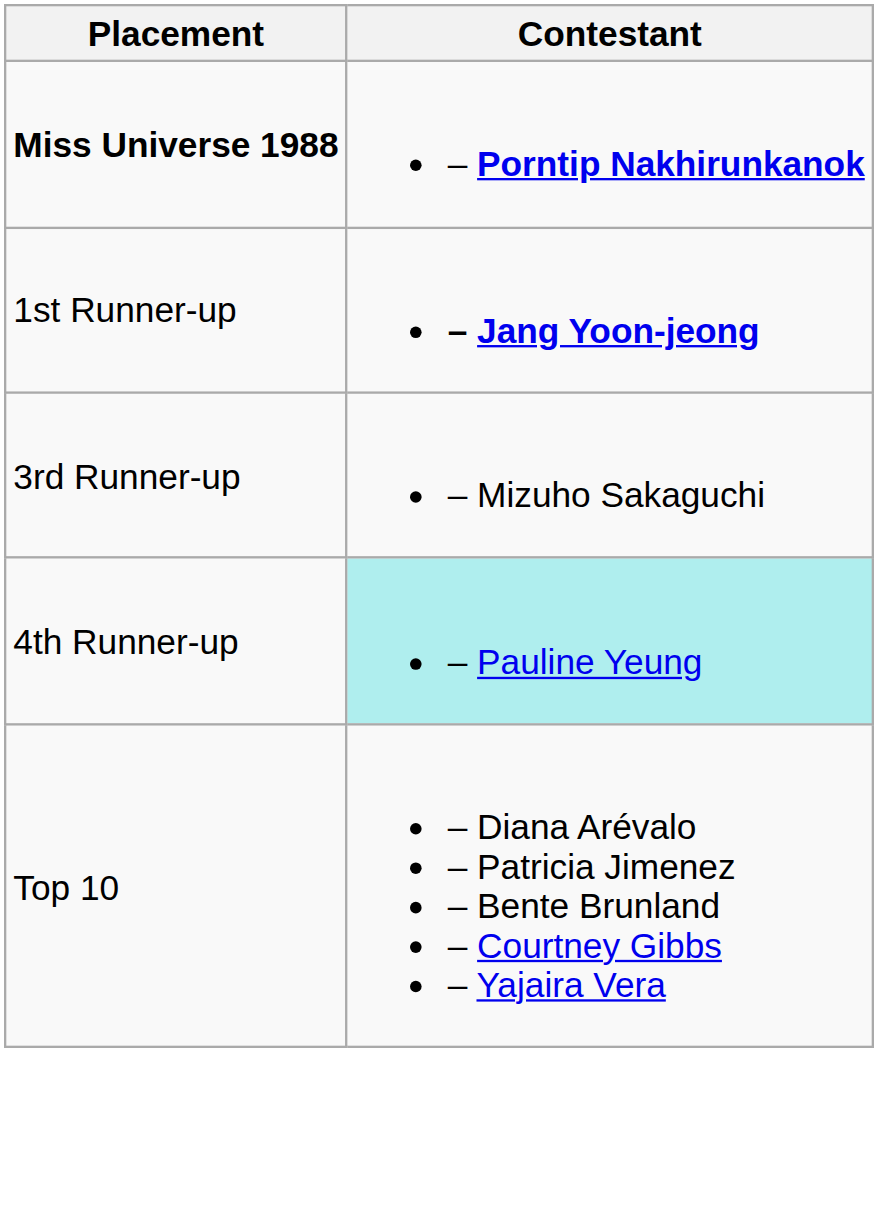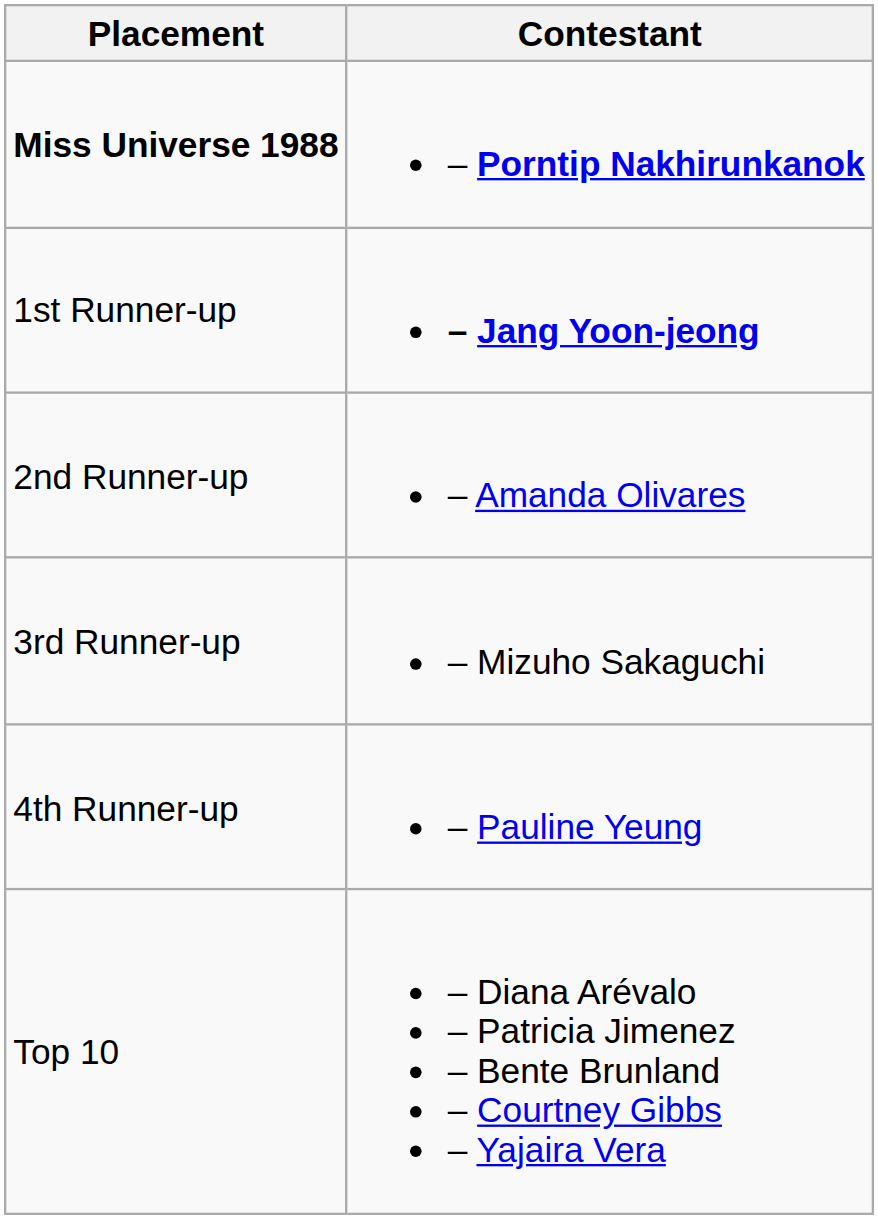 <table class="wikitable sortable" style="font-size:95%;">
 <tr>
 <th>Placement</th>
 <th>Contestant</th>
 </tr>
 <tr>
 <td><strong>Miss Universe 1988</strong></td>
 <td><br><ul><li><strong></strong> – <strong><a href='#'>Porntip Nakhirunkanok</a></strong></li></ul></td>
 </tr>
 <tr>
 <td>1st Runner-up</td>
 <td><strong><br><ul><li> – <a href='#'>Jang Yoon-jeong</a></li></ul></strong></td>
 </tr>
 <tr>
+<td>2nd Runner-up</td>
+<td><br><ul><li> – <a href='#'>Amanda Olivares</a></li></ul></td>
+</tr>
+<tr>
 <td>3rd Runner-up</td>
 <td><br><ul><li> – Mizuho Sakaguchi</li></ul></td>
 </tr>
 <tr>
 <td>4th Runner-up</td>
-<td style="background: paleturquoise;"><br><ul><li> – <a href='#'>Pauline Yeung</a></li></ul></td>
+<td><br><ul><li> – <a href='#'>Pauline Yeung</a></li></ul></td>
 </tr>
 <tr>
 <td>Top 10</td>
 <td><br><ul><li> – Diana Arévalo</li><li> – Patricia Jimenez</li><li> – Bente Brunland</li><li> – <a href='#'>Courtney Gibbs</a></li><li> – <a href='#'>Yajaira Vera</a></li></ul></td>
 </tr>
 </table>
